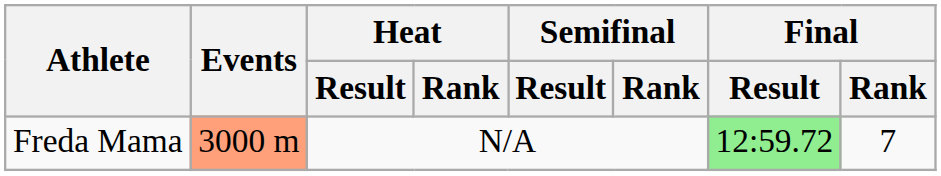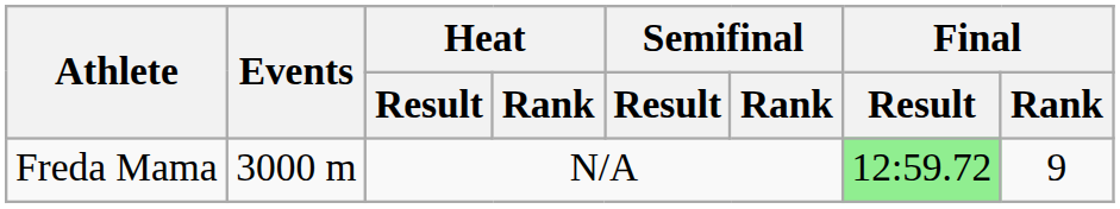 <table class=wikitable style="font-size:90%">
 <tr>
 <th rowspan="2">Athlete</th>
 <th rowspan="2">Events</th>
 <th colspan="2">Heat</th>
 <th colspan="2">Semifinal</th>
 <th colspan="2">Final</th>
 </tr>
 <tr>
 <th>Result</th>
 <th>Rank</th>
 <th>Result</th>
 <th>Rank</th>
 <th>Result</th>
 <th>Rank</th>
 </tr>
 <tr>
 <td>Freda Mama</td>
-<td style="background: lightsalmon;">3000 m</td>
+<td>3000 m</td>
 <td align=center colspan=4>N/A</td>
 <td align=center style="background: lightgreen;">12:59.72</td>
-<td align=center>7</td>
+<td align=center>9</td>
 </tr>
 </table>
